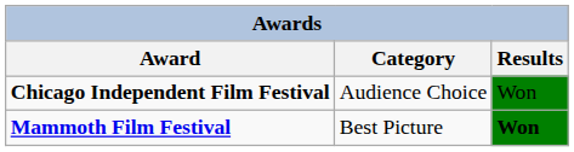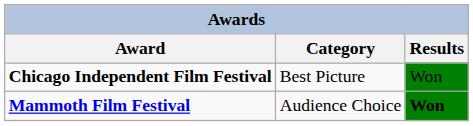 <table class="wikitable" style="font-size:90%;">
 <tr>
 <th colspan="4" style="background:LightSteelBlue;">Awards</th>
 </tr>
 <tr>
 <th>Award</th>
 <th>Category</th>
 <th>Results</th>
 </tr>
 <tr>
 <td><strong>Chicago Independent Film Festival</strong></td>
-<td>Audience Choice</td>
+<td>Best Picture</td>
 <td bgcolor=green>Won</td>
 </tr>
 <tr>
 <td><strong><a href='#'>Mammoth Film Festival</a></strong></td>
-<td>Best Picture</td>
+<td>Audience Choice</td>
 <td bgcolor=green><strong>Won</strong></td>
 </tr>
 </table>
